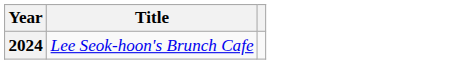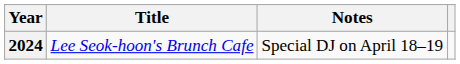 <table class="wikitable plainrowheaders">
 <tr>
 <th scope="col">Year</th>
 <th scope="col">Title</th>
+<th scope="col">Notes</th>
 <th class="unsortable" scope="col"></th>
 </tr>
 <tr>
 <th scope="row">2024</th>
 <td><em><a href='#'>Lee Seok-hoon's Brunch Cafe</a></em></td>
+<td>Special DJ on April 18–19</td>
 <td style="text-align:center"></td>
 </tr>
 </table>
